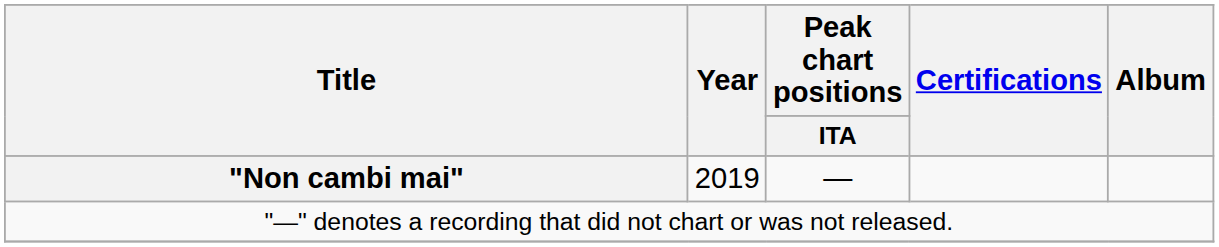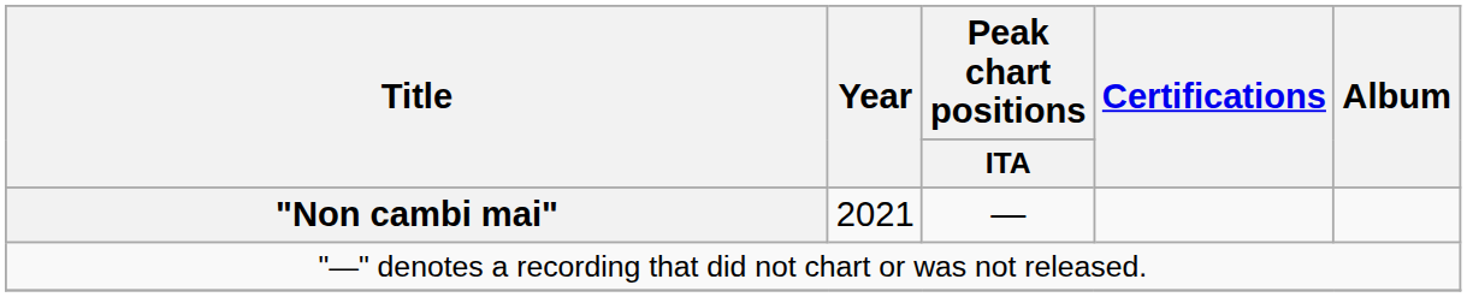 <table class="wikitable plainrowheaders" style="text-align:center;">
 <tr>
 <th scope="col" rowspan="2" style="width:23em;">Title</th>
 <th scope="col" rowspan="2" style="width:1em;">Year</th>
 <th scope="col">Peak chart positions</th>
 <th scope="col" rowspan="2"><a href='#'>Certifications</a></th>
 <th scope="col" rowspan="2">Album</th>
 </tr>
 <tr>
 <th scope="col" style="width:3em;font-size:85%;">ITA<br></th>
 </tr>
 <tr>
 <th scope="row">"Non cambi mai"</th>
-<td>2019</td>
+<td>2021</td>
 <td>—</td>
 <td></td>
 <td></td>
 </tr>
 <tr>
 <td colspan="20" style="font-size:85%;">"—" denotes a recording that did not chart or was not released.</td>
 </tr>
 <tr>
 </tr>
 </table>
